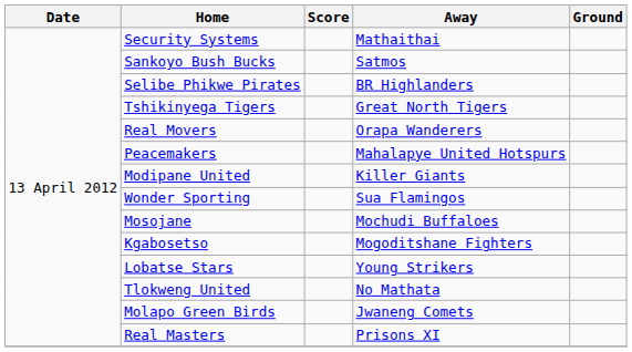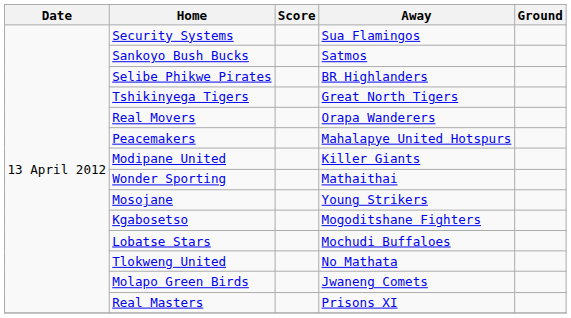 <table class="wikitable">
 <tr>
 <th>Date</th>
 <th>Home</th>
 <th>Score</th>
 <th>Away</th>
 <th>Ground</th>
 </tr>
 <tr>
 <td rowspan="14">13 April 2012</td>
 <td><a href='#'>Security Systems</a></td>
 <td></td>
-<td><a href='#'>Mathaithai</a></td>
+<td><a href='#'>Sua Flamingos</a></td>
 </tr>
 <tr>
 <td><a href='#'>Sankoyo Bush Bucks</a></td>
 <td></td>
 <td><a href='#'>Satmos</a></td>
 <td></td>
 </tr>
 <tr>
 <td><a href='#'>Selibe Phikwe Pirates</a></td>
 <td></td>
 <td><a href='#'>BR Highlanders</a></td>
 <td></td>
 </tr>
 <tr>
 <td><a href='#'>Tshikinyega Tigers</a></td>
 <td></td>
 <td><a href='#'>Great North Tigers</a></td>
 <td></td>
 </tr>
 <tr>
 <td><a href='#'>Real Movers</a></td>
 <td></td>
 <td><a href='#'>Orapa Wanderers</a></td>
 <td></td>
 </tr>
 <tr>
 <td><a href='#'>Peacemakers</a></td>
 <td></td>
 <td><a href='#'>Mahalapye United Hotspurs</a></td>
 <td></td>
 </tr>
 <tr>
 <td><a href='#'>Modipane United</a></td>
 <td></td>
 <td><a href='#'>Killer Giants</a></td>
 <td></td>
 </tr>
 <tr>
 <td><a href='#'>Wonder Sporting</a></td>
 <td></td>
-<td><a href='#'>Sua Flamingos</a></td>
+<td><a href='#'>Mathaithai</a></td>
 <td></td>
 </tr>
 <tr>
 <td><a href='#'>Mosojane</a></td>
 <td></td>
-<td><a href='#'>Mochudi Buffaloes</a></td>
+<td><a href='#'>Young Strikers</a></td>
 <td></td>
 </tr>
 <tr>
 <td><a href='#'>Kgabosetso</a></td>
 <td></td>
 <td><a href='#'>Mogoditshane Fighters</a></td>
 <td></td>
 </tr>
 <tr>
 <td><a href='#'>Lobatse Stars</a></td>
 <td></td>
-<td><a href='#'>Young Strikers</a></td>
+<td><a href='#'>Mochudi Buffaloes</a></td>
 <td></td>
 </tr>
 <tr>
 <td><a href='#'>Tlokweng United</a></td>
 <td></td>
 <td><a href='#'>No Mathata</a></td>
 <td></td>
 </tr>
 <tr>
 <td><a href='#'>Molapo Green Birds</a></td>
 <td></td>
 <td><a href='#'>Jwaneng Comets</a></td>
 <td></td>
 </tr>
 <tr>
 <td><a href='#'>Real Masters</a></td>
 <td></td>
 <td><a href='#'>Prisons XI</a></td>
 <td></td>
 </tr>
 <tr>
 </tr>
 </table>
